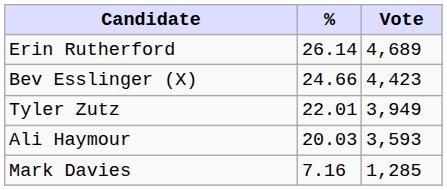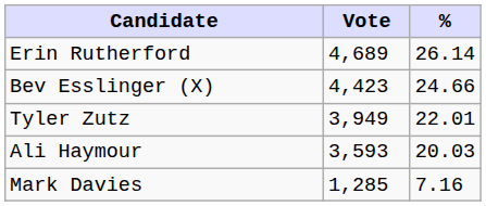 <table class="wikitable">
 <tr>
 <th style="background:#ddf; width:200px;">Candidate</th>
+<th style="background:#ddf; width:50px;">Vote</th>
 <th style="background:#ddf; width:30px;">%</th>
-<th style="background:#ddf; width:50px;">Vote</th>
 </tr>
 <tr>
 <td>Erin Rutherford</td>
+<td>4,689</td>
 <td>26.14</td>
-<td>4,689</td>
 </tr>
 <tr>
 <td>Bev Esslinger (X)</td>
+<td>4,423</td>
 <td>24.66</td>
-<td>4,423</td>
 </tr>
 <tr>
 <td>Tyler Zutz</td>
+<td>3,949</td>
 <td>22.01</td>
-<td>3,949</td>
 </tr>
 <tr>
 <td>Ali Haymour</td>
+<td>3,593</td>
 <td>20.03</td>
-<td>3,593</td>
 </tr>
 <tr>
 <td>Mark Davies</td>
+<td>1,285</td>
 <td>7.16</td>
-<td>1,285</td>
 </tr>
 </table>
